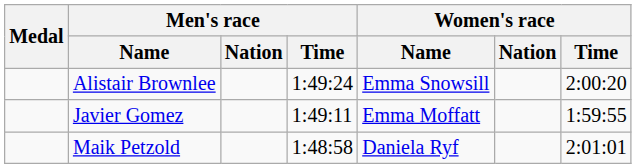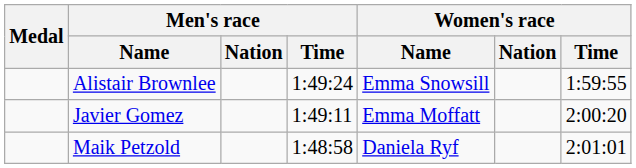 <table class="wikitable">
 <tr>
 <th rowspan="2">Medal</th>
 <th colspan="3">Men's race</th>
 <th colspan="3">Women's race</th>
 </tr>
 <tr>
 <th>Name</th>
 <th>Nation</th>
 <th>Time</th>
 <th>Name</th>
 <th>Nation</th>
 <th>Time</th>
 </tr>
 <tr>
 <td align="center"></td>
 <td><a href='#'>Alistair Brownlee</a></td>
 <td></td>
 <td>1:49:24</td>
 <td><a href='#'>Emma Snowsill</a></td>
 <td></td>
-<td>2:00:20</td>
+<td>1:59:55</td>
 </tr>
 <tr>
 <td align="center"></td>
 <td><a href='#'>Javier Gomez</a></td>
 <td></td>
 <td>1:49:11</td>
 <td><a href='#'>Emma Moffatt</a></td>
 <td></td>
-<td>1:59:55</td>
+<td>2:00:20</td>
 </tr>
 <tr>
 <td align="center"></td>
 <td><a href='#'>Maik Petzold</a></td>
 <td></td>
 <td>1:48:58</td>
 <td><a href='#'>Daniela Ryf</a></td>
 <td></td>
 <td>2:01:01</td>
 </tr>
 </table>
